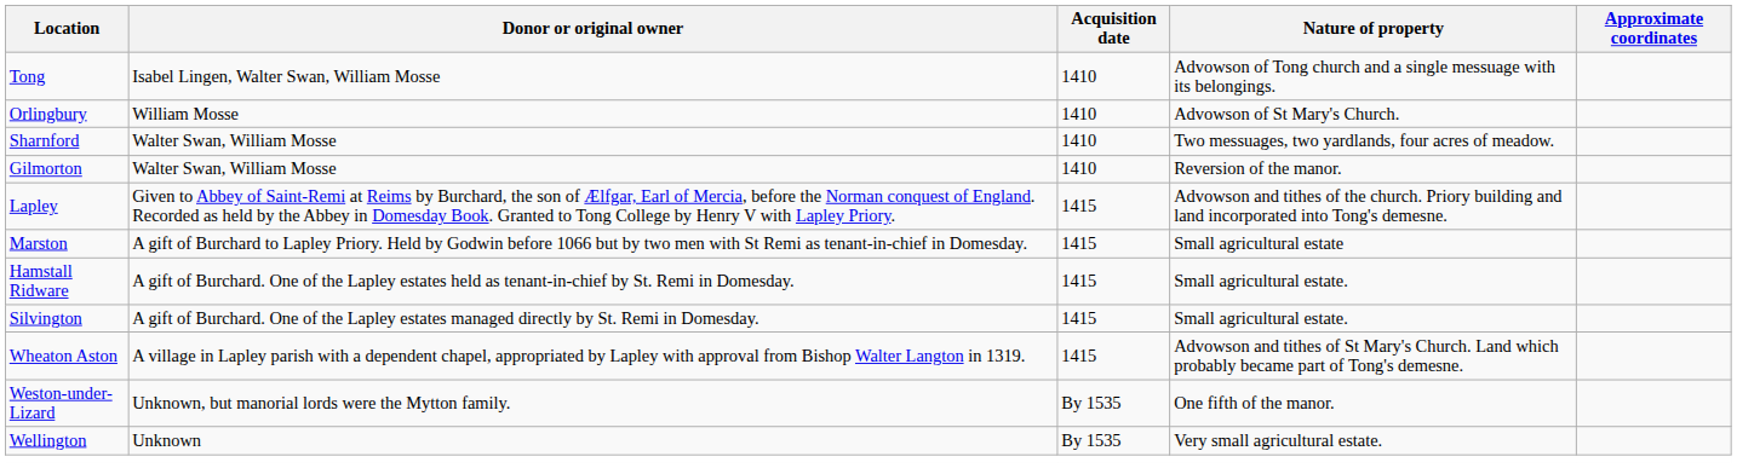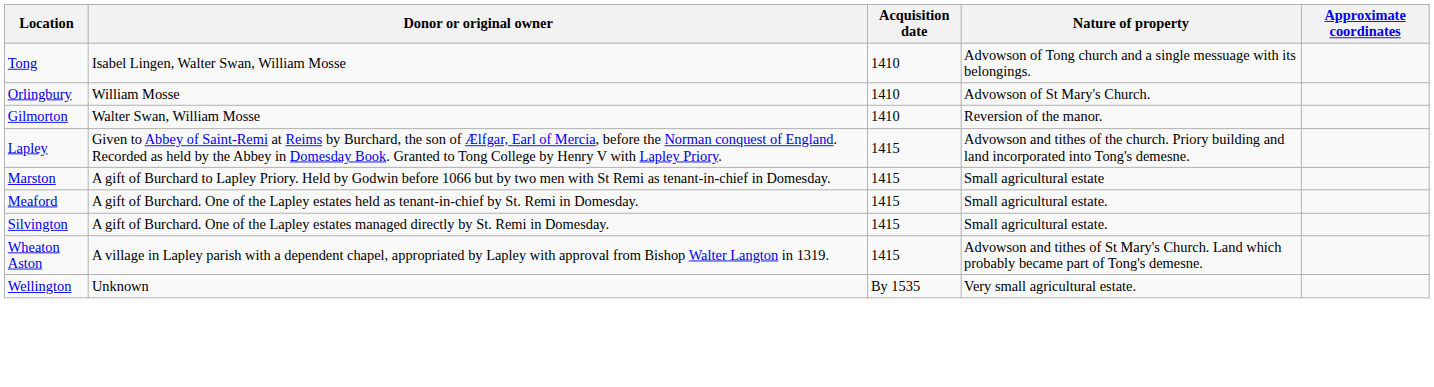 <table class="wikitable mw-collapsible mw-collapsed" style="width:100%">
 <tr>
 <th>Location</th>
 <th>Donor or original owner</th>
 <th>Acquisition date</th>
 <th>Nature of property</th>
 <th><a href='#'>Approximate coordinates</a></th>
 </tr>
 <tr>
 <td><a href='#'>Tong</a></td>
 <td>Isabel Lingen, Walter Swan, William Mosse</td>
 <td>1410</td>
 <td>Advowson of Tong church and a single messuage with its belongings.</td>
 <td></td>
 </tr>
 <tr>
 <td><a href='#'>Orlingbury</a></td>
 <td>William Mosse</td>
 <td>1410</td>
 <td>Advowson of St Mary's Church.</td>
-<td></td>
-</tr>
-<tr>
-<td><a href='#'>Sharnford</a></td>
-<td>Walter Swan, William Mosse</td>
-<td>1410</td>
-<td>Two messuages, two yardlands, four acres of meadow.</td>
 <td></td>
 </tr>
 <tr>
 <td><a href='#'>Gilmorton</a></td>
 <td>Walter Swan, William Mosse</td>
 <td>1410</td>
 <td>Reversion of the manor.</td>
 <td></td>
 </tr>
 <tr>
 <td><a href='#'>Lapley</a></td>
 <td>Given to <a href='#'>Abbey of Saint-Remi</a> at <a href='#'>Reims</a> by Burchard, the son of <a href='#'>Ælfgar, Earl of Mercia</a>, before the <a href='#'>Norman conquest of England</a>. Recorded as held by the Abbey in <a href='#'>Domesday Book</a>. Granted to Tong College by Henry V with <a href='#'>Lapley Priory</a>.</td>
 <td>1415</td>
 <td>Advowson and tithes of the church. Priory building and land incorporated into Tong's demesne.</td>
 <td></td>
 </tr>
 <tr>
 <td><a href='#'>Marston</a></td>
 <td>A gift of Burchard to Lapley Priory. Held by Godwin before 1066 but by two men with St Remi as tenant-in-chief in Domesday.</td>
 <td>1415</td>
 <td>Small agricultural estate</td>
 <td></td>
 </tr>
 <tr>
-<td><a href='#'>Hamstall Ridware</a></td>
+<td><a href='#'>Meaford</a></td>
 <td>A gift of Burchard. One of the Lapley estates held as tenant-in-chief by St. Remi in Domesday.</td>
 <td>1415</td>
 <td>Small agricultural estate.</td>
 <td></td>
 </tr>
 <tr>
 <td><a href='#'>Silvington</a></td>
 <td>A gift of Burchard. One of the Lapley estates managed directly by St. Remi in Domesday.</td>
 <td>1415</td>
 <td>Small agricultural estate.</td>
 <td></td>
 </tr>
 <tr>
 <td><a href='#'>Wheaton Aston</a></td>
 <td>A village in Lapley parish with a dependent chapel, appropriated by Lapley with approval from Bishop <a href='#'>Walter Langton</a> in 1319.</td>
 <td>1415</td>
 <td>Advowson and tithes of St Mary's Church. Land which probably became part of Tong's demesne.</td>
 <td></td>
 </tr>
 <tr>
-<td><a href='#'>Weston-under-Lizard</a></td>
-<td>Unknown, but manorial lords were the Mytton family.</td>
-<td>By 1535</td>
-<td>One fifth of the manor.</td>
-<td></td>
-</tr>
-<tr>
 <td><a href='#'>Wellington</a></td>
 <td>Unknown</td>
 <td>By 1535</td>
 <td>Very small agricultural estate.</td>
 <td></td>
 </tr>
 <tr>
 <td colspan=5 style="border-color:#fff; background:#fff;"></td>
 </tr>
 </table>
